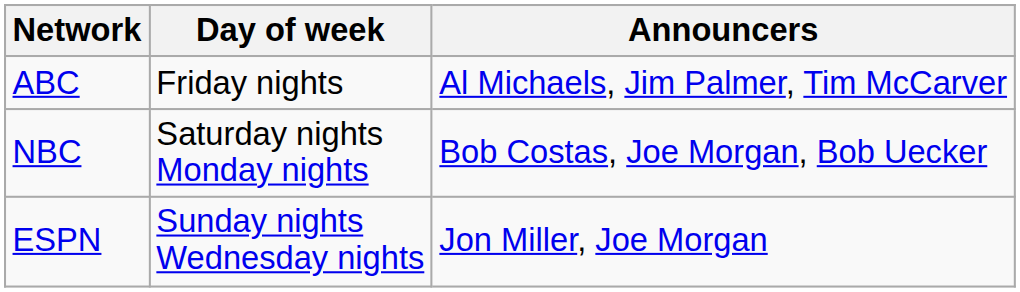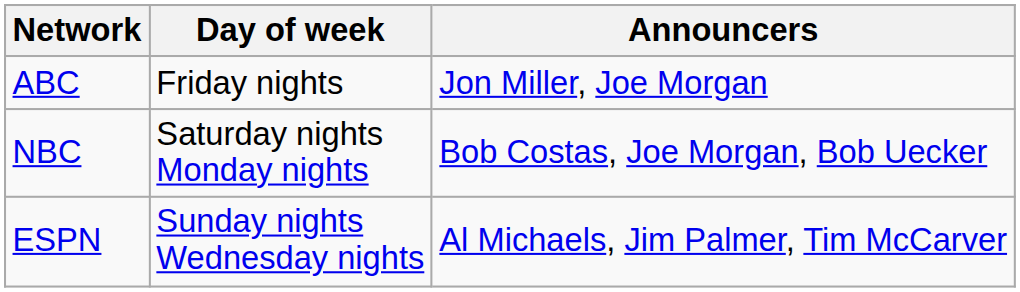 <table class="wikitable">
 <tr>
 <th>Network</th>
 <th>Day of week</th>
 <th>Announcers</th>
 </tr>
 <tr>
 <td><a href='#'>ABC</a></td>
 <td>Friday nights</td>
-<td><a href='#'>Al Michaels</a>, <a href='#'>Jim Palmer</a>, <a href='#'>Tim McCarver</a> </td>
+<td><a href='#'>Jon Miller</a>, <a href='#'>Joe Morgan</a> </td>
 </tr>
 <tr>
 <td><a href='#'>NBC</a></td>
 <td>Saturday nights<br><a href='#'>Monday nights</a></td>
 <td><a href='#'>Bob Costas</a>, <a href='#'>Joe Morgan</a>, <a href='#'>Bob Uecker</a></td>
 </tr>
 <tr>
 <td><a href='#'>ESPN</a></td>
 <td><a href='#'>Sunday nights</a><br><a href='#'>Wednesday nights</a></td>
-<td><a href='#'>Jon Miller</a>, <a href='#'>Joe Morgan</a> </td>
+<td><a href='#'>Al Michaels</a>, <a href='#'>Jim Palmer</a>, <a href='#'>Tim McCarver</a> </td>
 </tr>
 </table>
